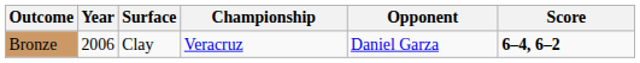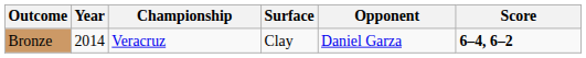 <table class="sortable wikitable">
 <tr>
 <th>Outcome</th>
 <th>Year</th>
+<th width=200>Championship</th>
 <th>Surface</th>
-<th width=200>Championship</th>
 <th width=200>Opponent</th>
 <th width=200>Score</th>
 </tr>
 <tr>
 <td bgcolor=cc9966>Bronze</td>
-<td>2006</td>
+<td>2014</td>
+<td><a href='#'>Veracruz</a></td>
 <td>Clay</td>
-<td><a href='#'>Veracruz</a></td>
 <td> <a href='#'>Daniel Garza</a></td>
 <td><strong>6–4, 6–2</strong></td>
 </tr>
 </table>
